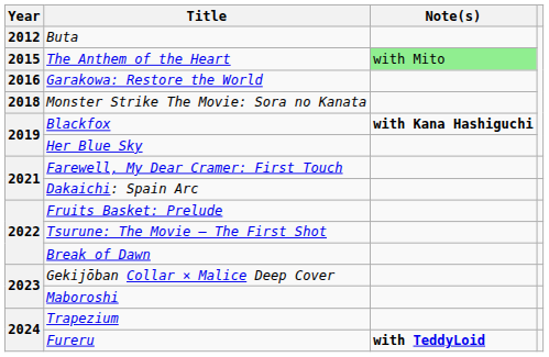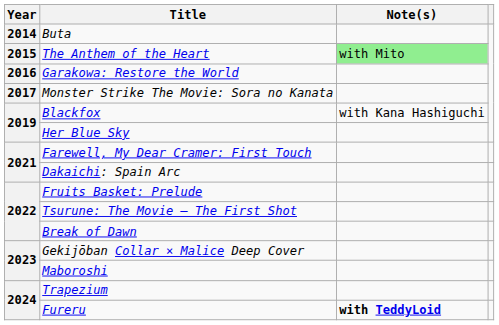 <table class="wikitable sortable">
 <tr>
 <th>Year</th>
 <th>Title</th>
 <th class="unsortable">Note(s)</th>
 <th class="unsortable"></th>
 </tr>
 <tr>
-<th rowspan="1">2012</th>
+<th rowspan="1">2014</th>
 <td><em>Buta</em></td>
 <td></td>
 <td rowspan="6"></td>
 </tr>
 <tr>
 <th rowspan="1">2015</th>
 <td><em><a href='#'>The Anthem of the Heart</a></em></td>
 <td style="background: lightgreen;">with Mito</td>
 </tr>
 <tr>
 <th rowspan="1">2016</th>
 <td><em><a href='#'>Garakowa: Restore the World</a></em></td>
 <td></td>
 </tr>
 <tr>
-<th rowspan="1">2018</th>
+<th rowspan="1">2017</th>
 <td><em>Monster Strike The Movie: Sora no Kanata</em></td>
 <td></td>
 </tr>
 <tr>
 <th rowspan="2">2019</th>
 <td><em><a href='#'>Blackfox</a></em></td>
-<td><strong>with Kana Hashiguchi</strong></td>
+<td>with Kana Hashiguchi</td>
 </tr>
 <tr>
 <td><em><a href='#'>Her Blue Sky</a></em></td>
 <td></td>
 </tr>
 <tr>
 <th rowspan="2">2021</th>
 <td><em><a href='#'>Farewell, My Dear Cramer: First Touch</a></em></td>
 <td></td>
 <td></td>
 </tr>
 <tr>
 <td><em><a href='#'>Dakaichi</a>: Spain Arc</em></td>
 <td></td>
 <td></td>
 </tr>
 <tr>
 <th rowspan="3">2022</th>
 <td><em><a href='#'>Fruits Basket: Prelude</a></em></td>
 <td></td>
 <td></td>
 </tr>
 <tr>
 <td><em><a href='#'>Tsurune: The Movie – The First Shot</a></em></td>
 <td></td>
 <td></td>
 </tr>
 <tr>
 <td><em><a href='#'>Break of Dawn</a></em></td>
 <td></td>
 <td></td>
 </tr>
 <tr>
 <th rowspan="2">2023</th>
 <td><em>Gekijōban <a href='#'>Collar × Malice</a> Deep Cover</em></td>
 <td></td>
 <td></td>
 </tr>
 <tr>
 <td><em><a href='#'>Maboroshi</a></em></td>
 <td></td>
 <td></td>
 </tr>
 <tr>
 <th rowspan="2">2024</th>
 <td><em><a href='#'>Trapezium</a></em></td>
 <td></td>
 <td></td>
 </tr>
 <tr>
 <td><em><a href='#'>Fureru</a></em></td>
 <td><strong>with <a href='#'>TeddyLoid</a></strong></td>
 <td></td>
 </tr>
 </table>
